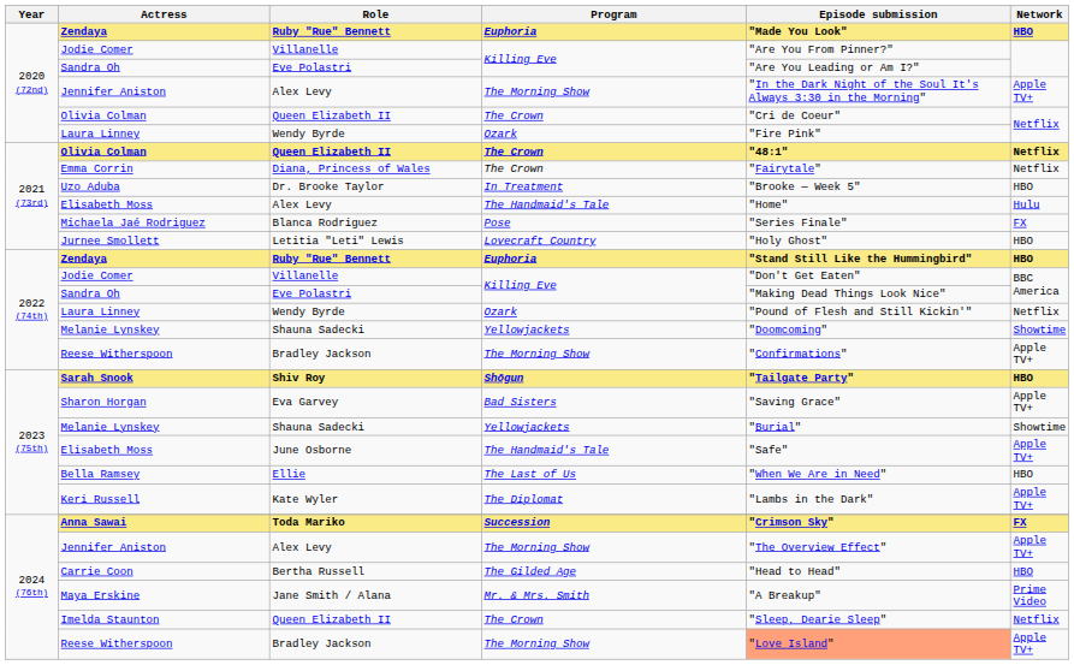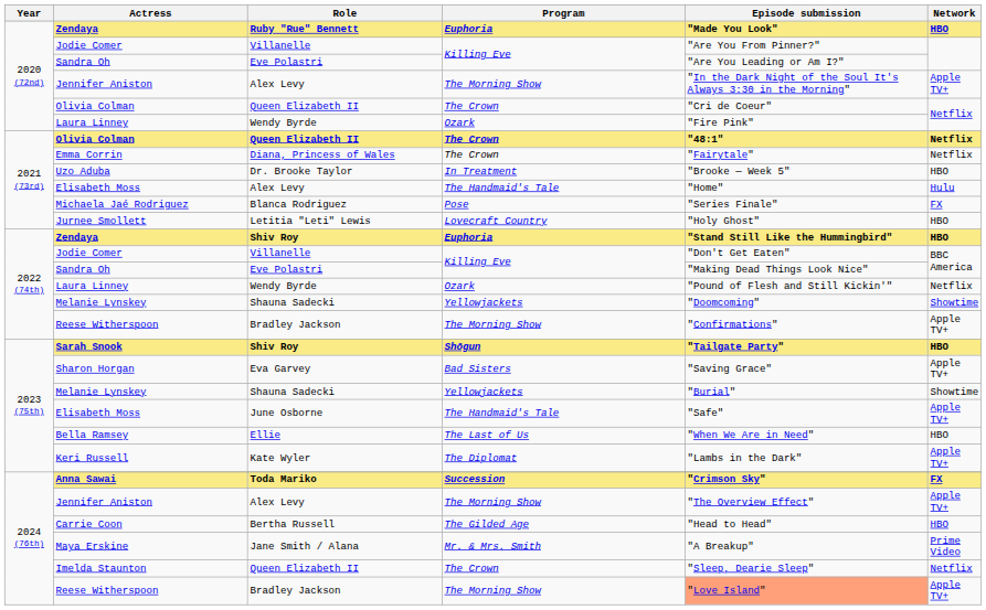 <table class="wikitable" style="width:100%; text-align: left;">
 <tr style="background:#bebebe;">
 <th style="width:5%;">Year</th>
 <th style="width:20%;">Actress</th>
 <th style="width:20%;">Role</th>
 <th style="width:25%;">Program</th>
 <th style="width:25%;">Episode submission</th>
 <th style="width:5%;">Network</th>
 </tr>
 <tr>
 <td rowspan="6" style="text-align:center">2020<br><small><a href='#'>(72nd)</a></small></td>
 <td style="background:#FAEB86"><strong><a href='#'>Zendaya</a></strong></td>
 <td style="background:#FAEB86"><strong><a href='#'>Ruby "Rue" Bennett</a></strong></td>
 <td style="background:#FAEB86"><strong><em><a href='#'>Euphoria</a></em></strong></td>
 <td style="background:#FAEB86"><strong>"Made You Look"</strong></td>
 <td style="background:#FAEB86"><strong><a href='#'>HBO</a></strong></td>
 </tr>
 <tr>
 <td><a href='#'>Jodie Comer</a></td>
 <td><a href='#'>Villanelle</a></td>
 <td rowspan="2"><em><a href='#'>Killing Eve</a></em></td>
 <td>"Are You From Pinner?"</td>
 <td rowspan=2></td>
 </tr>
 <tr>
 <td><a href='#'>Sandra Oh</a></td>
 <td><a href='#'>Eve Polastri</a></td>
 <td>"Are You Leading or Am I?"</td>
 </tr>
 <tr>
 <td><a href='#'>Jennifer Aniston</a></td>
 <td>Alex Levy</td>
 <td><em><a href='#'>The Morning Show</a></em></td>
 <td>"<a href='#'>In the Dark Night of the Soul It's Always 3:30 in the Morning</a>"</td>
 <td><a href='#'>Apple TV+</a></td>
 </tr>
 <tr>
 <td><a href='#'>Olivia Colman</a></td>
 <td><a href='#'>Queen Elizabeth II</a></td>
 <td><em><a href='#'>The Crown</a></em></td>
 <td>"Cri de Coeur"</td>
 <td rowspan=2><a href='#'>Netflix</a></td>
 </tr>
 <tr>
 <td><a href='#'>Laura Linney</a></td>
 <td>Wendy Byrde</td>
 <td><em><a href='#'>Ozark</a></em></td>
 <td>"Fire Pink"</td>
 </tr>
 <tr>
 <td rowspan="6" style="text-align:center">2021<br><small><a href='#'>(73rd)</a></small></td>
 <td style="background:#FAEB86"><strong><a href='#'>Olivia Colman</a></strong></td>
 <td style="background:#FAEB86"><strong><a href='#'>Queen Elizabeth II</a></strong></td>
 <td style="background:#FAEB86"><strong><em><a href='#'>The Crown</a></em></strong></td>
 <td style="background:#FAEB86"><strong>"48:1"</strong></td>
 <td style="background:#FAEB86"><strong>Netflix</strong></td>
 </tr>
 <tr>
 <td><a href='#'>Emma Corrin</a></td>
 <td><a href='#'>Diana, Princess of Wales</a></td>
 <td><em>The Crown</em></td>
 <td>"<a href='#'>Fairytale</a>"</td>
 <td>Netflix</td>
 </tr>
 <tr>
 <td><a href='#'>Uzo Aduba</a></td>
 <td>Dr. Brooke Taylor</td>
 <td><em><a href='#'>In Treatment</a></em></td>
 <td>"Brooke — Week 5"</td>
 <td>HBO</td>
 </tr>
 <tr>
 <td><a href='#'>Elisabeth Moss</a></td>
 <td>Alex Levy</td>
 <td><em><a href='#'>The Handmaid's Tale</a></em></td>
 <td>"Home"</td>
 <td><a href='#'>Hulu</a></td>
 </tr>
 <tr>
 <td><a href='#'>Michaela Jaé Rodriguez</a></td>
 <td>Blanca Rodriguez</td>
 <td><em><a href='#'>Pose</a></em></td>
 <td>"Series Finale"</td>
 <td><a href='#'>FX</a></td>
 </tr>
 <tr>
 <td><a href='#'>Jurnee Smollett</a></td>
 <td>Letitia "Leti" Lewis</td>
 <td><em><a href='#'>Lovecraft Country</a></em></td>
 <td>"Holy Ghost"</td>
 <td>HBO</td>
 </tr>
 <tr>
 <td rowspan="6" style="text-align:center">2022<br><small><a href='#'>(74th)</a></small></td>
 <td style="background:#FAEB86"><strong><a href='#'>Zendaya</a></strong></td>
-<td style="background:#FAEB86"><strong><a href='#'>Ruby "Rue" Bennett</a></strong></td>
+<td style="background:#FAEB86"><strong>Shiv Roy</strong></td>
 <td style="background:#FAEB86"><strong><em><a href='#'>Euphoria</a></em></strong></td>
 <td style="background:#FAEB86"><strong>"Stand Still Like the Hummingbird"</strong></td>
 <td style="background:#FAEB86"><strong>HBO</strong></td>
 </tr>
 <tr>
 <td><a href='#'>Jodie Comer</a></td>
 <td><a href='#'>Villanelle</a></td>
 <td rowspan="2"><em><a href='#'>Killing Eve</a></em></td>
 <td>"Don't Get Eaten"</td>
 <td rowspan=2>BBC America</td>
 </tr>
 <tr>
 <td><a href='#'>Sandra Oh</a></td>
 <td><a href='#'>Eve Polastri</a></td>
 <td>"Making Dead Things Look Nice"</td>
 </tr>
 <tr>
 <td><a href='#'>Laura Linney</a></td>
 <td>Wendy Byrde</td>
 <td><em><a href='#'>Ozark</a></em></td>
 <td>"Pound of Flesh and Still Kickin'"</td>
 <td>Netflix</td>
 </tr>
 <tr>
 <td><a href='#'>Melanie Lynskey</a></td>
 <td>Shauna Sadecki</td>
 <td><em><a href='#'>Yellowjackets</a></em></td>
 <td>"<a href='#'>Doomcoming</a>"</td>
 <td><a href='#'>Showtime</a></td>
 </tr>
 <tr>
 <td><a href='#'>Reese Witherspoon</a></td>
 <td>Bradley Jackson</td>
 <td><em><a href='#'>The Morning Show</a></em></td>
 <td>"<a href='#'>Confirmations</a>"</td>
 <td>Apple TV+</td>
 </tr>
 <tr>
 <td rowspan="6" style="text-align:center">2023<br><small><a href='#'>(75th)</a></small></td>
 <td style="background:#FAEB86"><strong><a href='#'>Sarah Snook</a></strong></td>
 <td style="background:#FAEB86"><strong>Shiv Roy</strong></td>
 <td style="background:#FAEB86"><strong><em><a href='#'>Shōgun</a></em></strong></td>
 <td style="background:#FAEB86"><strong>"<a href='#'>Tailgate Party</a>"</strong></td>
 <td style="background:#FAEB86"><strong>HBO</strong></td>
 </tr>
 <tr>
 <td><a href='#'>Sharon Horgan</a></td>
 <td>Eva Garvey</td>
 <td><em><a href='#'>Bad Sisters</a></em></td>
 <td>"Saving Grace"</td>
 <td>Apple TV+</td>
 </tr>
 <tr>
 <td><a href='#'>Melanie Lynskey</a></td>
 <td>Shauna Sadecki</td>
 <td><em><a href='#'>Yellowjackets</a></em></td>
 <td>"<a href='#'>Burial</a>"</td>
 <td>Showtime</td>
 </tr>
 <tr>
 <td><a href='#'>Elisabeth Moss</a></td>
 <td>June Osborne</td>
 <td><em><a href='#'>The Handmaid's Tale</a></em></td>
 <td>"Safe"</td>
 <td><a href='#'>Apple TV+</a></td>
 </tr>
 <tr>
 <td><a href='#'>Bella Ramsey</a></td>
 <td><a href='#'>Ellie</a></td>
 <td><em><a href='#'>The Last of Us</a></em></td>
 <td>"<a href='#'>When We Are in Need</a>"</td>
 <td>HBO</td>
 </tr>
 <tr>
 <td><a href='#'>Keri Russell</a></td>
 <td>Kate Wyler</td>
 <td><em><a href='#'>The Diplomat</a></em></td>
 <td>"Lambs in the Dark"</td>
 <td><a href='#'>Apple TV+</a></td>
 </tr>
 <tr>
 <td rowspan="7" style="text-align:center">2024<br><small><a href='#'>(76th)</a></small></td>
 </tr>
 <tr>
 <td style="background:#FAEB86"><strong><a href='#'>Anna Sawai</a></strong></td>
 <td style="background:#FAEB86"><strong>Toda Mariko</strong></td>
 <td style="background:#FAEB86"><strong><em><a href='#'>Succession</a></em></strong></td>
 <td style="background:#FAEB86"><strong>"<a href='#'>Crimson Sky</a>"</strong></td>
 <td style="background:#FAEB86"><strong><a href='#'>FX</a></strong></td>
 </tr>
 <tr>
 <td><a href='#'>Jennifer Aniston</a></td>
 <td>Alex Levy</td>
 <td><em><a href='#'>The Morning Show</a></em></td>
 <td>"<a href='#'>The Overview Effect</a>"</td>
 <td><a href='#'>Apple TV+</a></td>
 </tr>
 <tr>
 <td><a href='#'>Carrie Coon</a></td>
 <td>Bertha Russell</td>
 <td><em><a href='#'>The Gilded Age</a></em></td>
 <td>"Head to Head"</td>
 <td><a href='#'>HBO</a></td>
 </tr>
 <tr>
 <td><a href='#'>Maya Erskine</a></td>
 <td>Jane Smith / Alana</td>
 <td><em><a href='#'>Mr. & Mrs. Smith</a></em></td>
 <td>"A Breakup"</td>
 <td><a href='#'>Prime Video</a></td>
 </tr>
 <tr>
 <td><a href='#'>Imelda Staunton</a></td>
 <td><a href='#'>Queen Elizabeth II</a></td>
 <td><em><a href='#'>The Crown</a></em></td>
 <td>"<a href='#'>Sleep, Dearie Sleep</a>"</td>
 <td><a href='#'>Netflix</a></td>
 </tr>
 <tr>
 <td><a href='#'>Reese Witherspoon</a></td>
 <td>Bradley Jackson</td>
 <td><em><a href='#'>The Morning Show</a></em></td>
 <td style="background: lightsalmon;">"<a href='#'>Love Island</a>"</td>
 <td><a href='#'>Apple TV+</a></td>
 </tr>
 </table>
